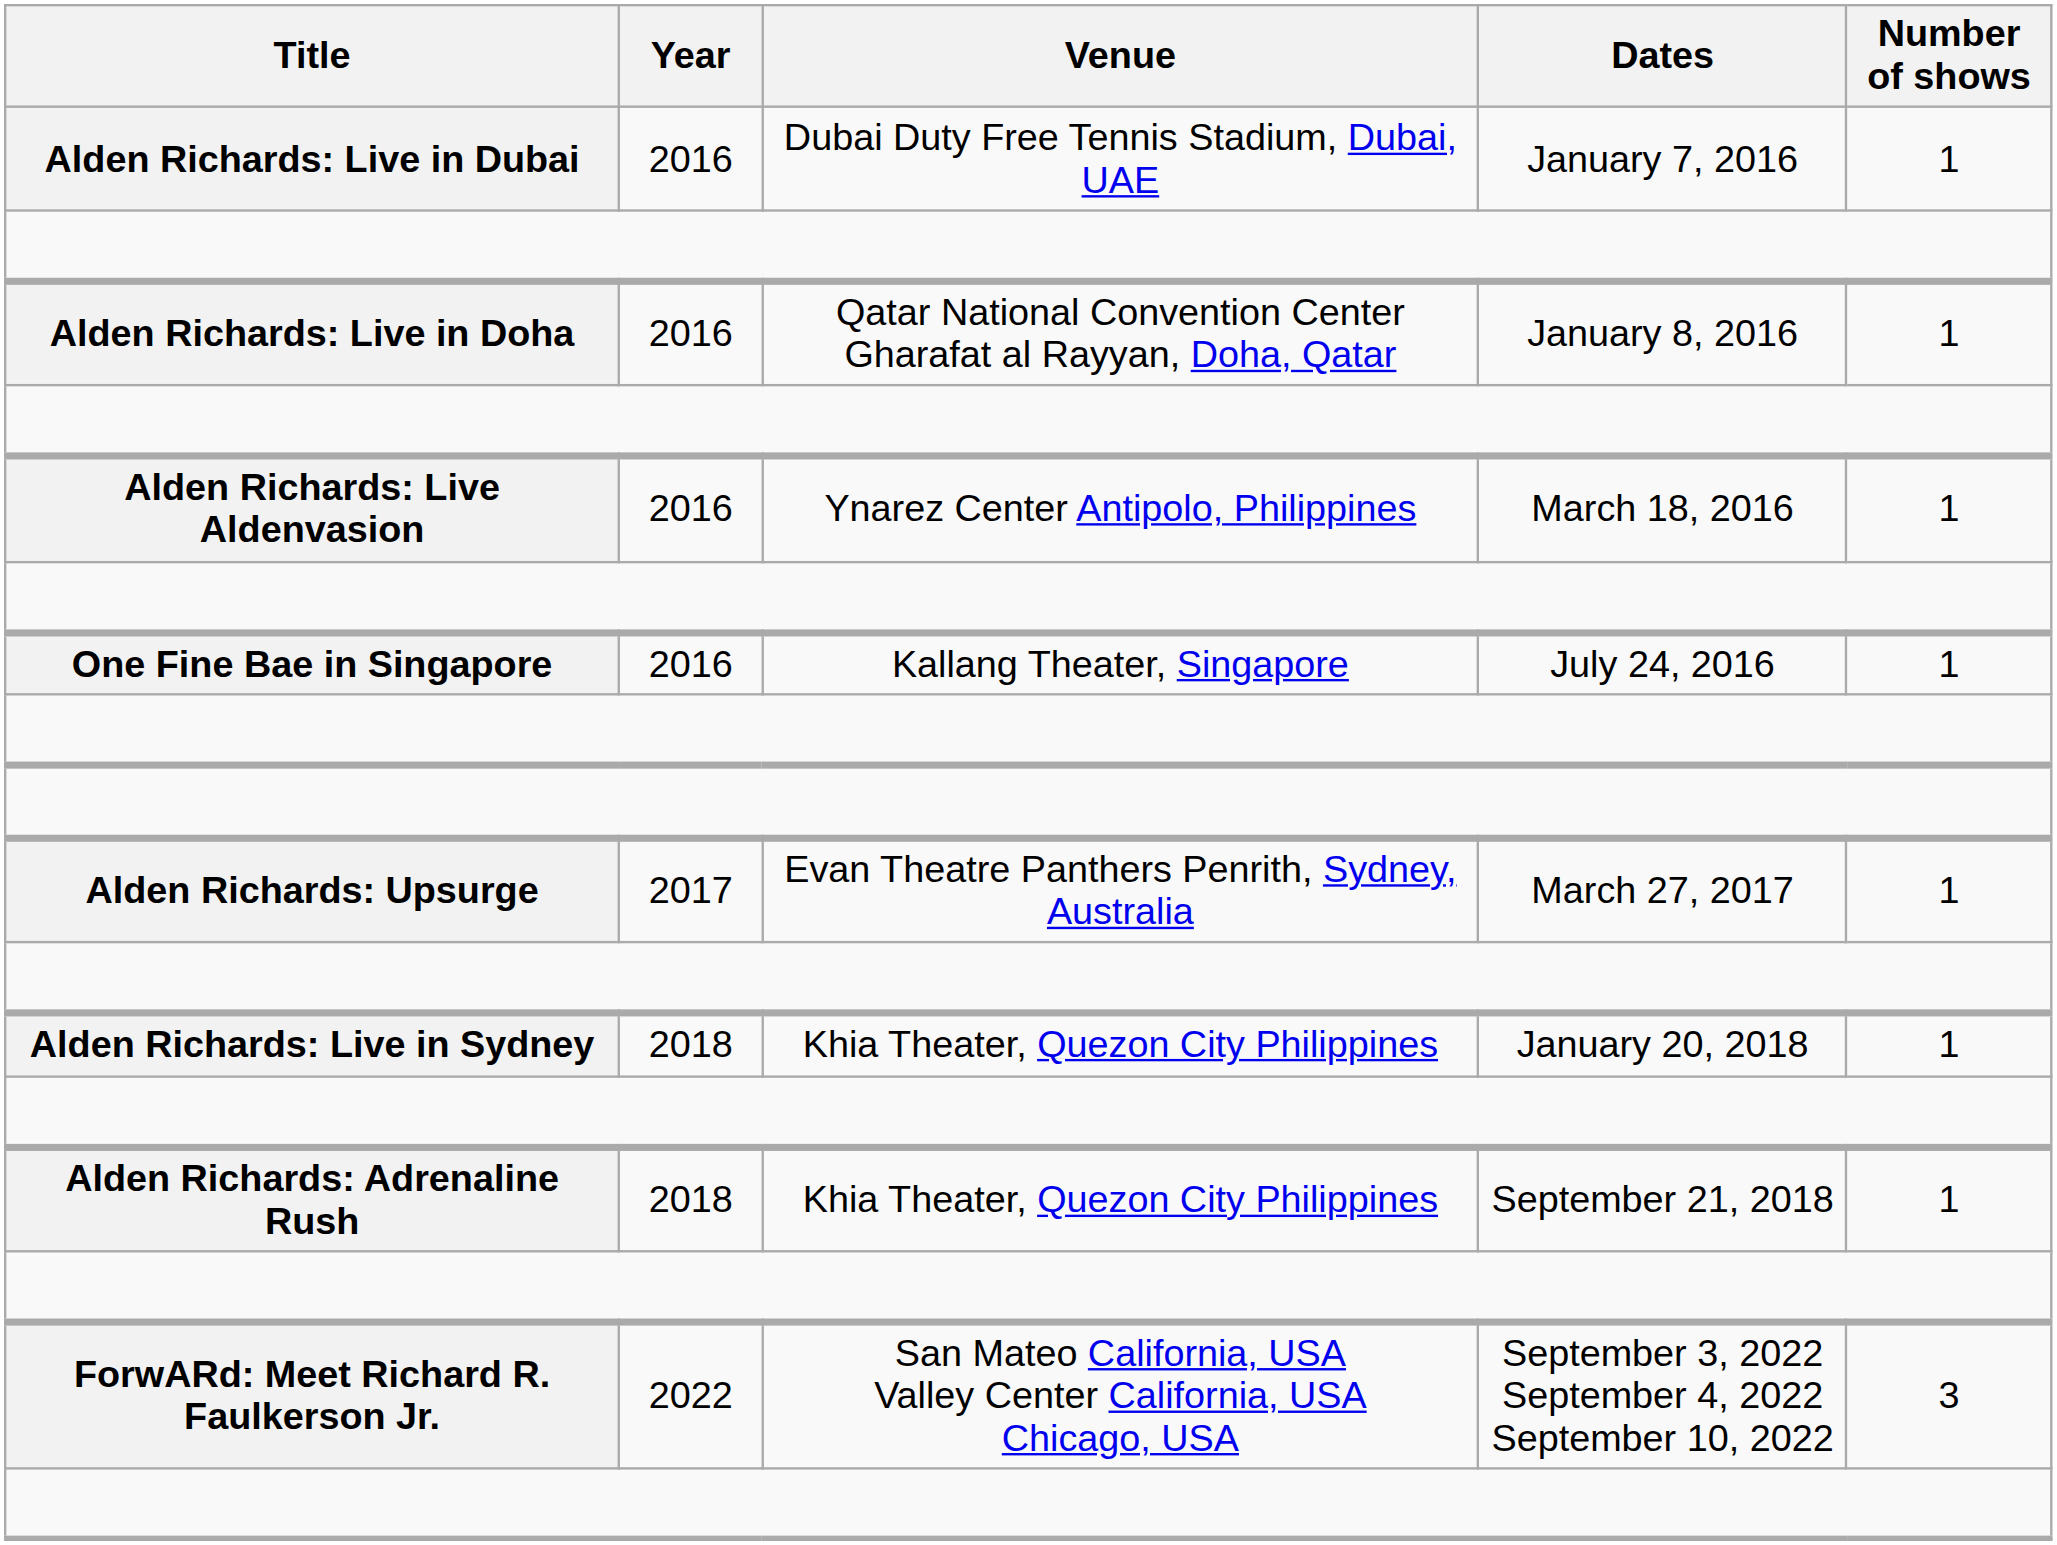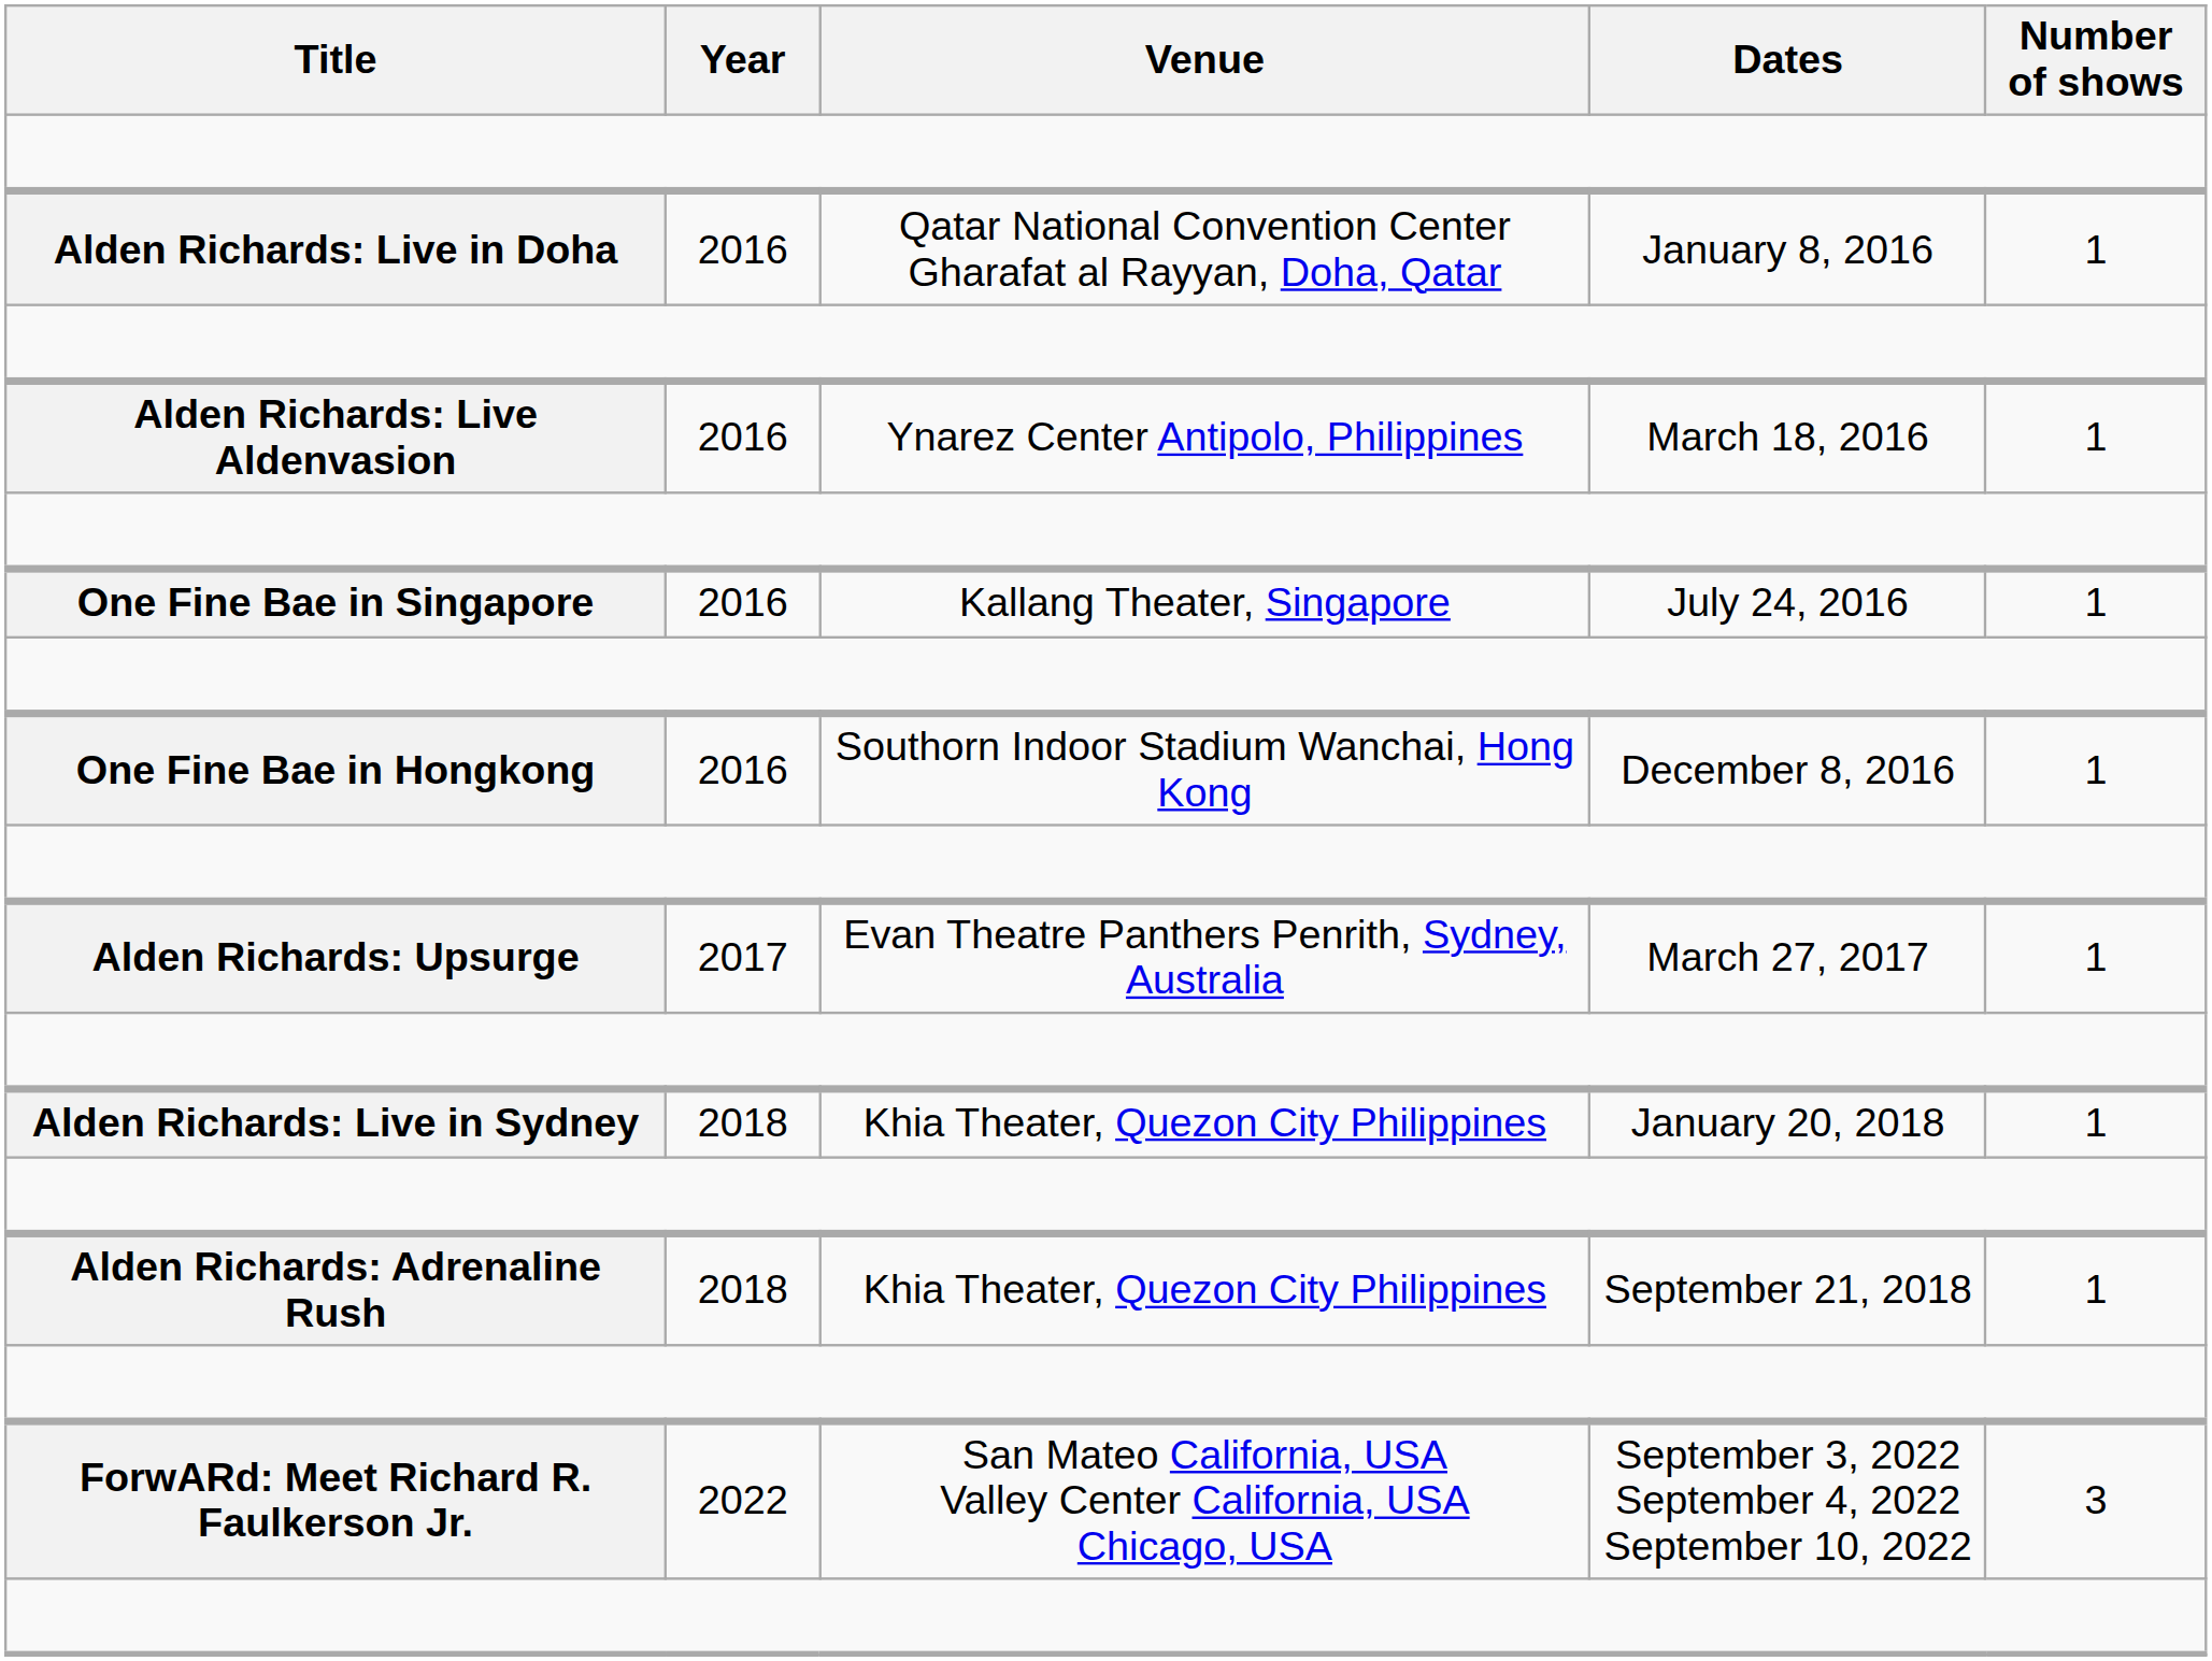 <table class="wikitable sortable plainrowheaders" style="text-align:center;" style="width:100%" border="1">
 <tr>
 <th scope="col" style="width:30%">Title</th>
 <th scope="col">Year</th>
 <th scope="col" style="width:35%">Venue</th>
 <th scope="col" style="width:18%">Dates</th>
 <th scope="col" style="width:10%">Number of shows</th>
-</tr>
-<tr>
-<th scope="row">Alden Richards: Live in Dubai</th>
-<td>2016</td>
-<td>Dubai Duty Free Tennis Stadium, <a href='#'>Dubai, UAE</a></td>
-<td>January 7, 2016</td>
-<td>1</td>
 </tr>
 <tr class="expand-child">
 <td colspan="5" style="border-bottom-width:3px; padding:5px;"><br></td>
 </tr>
 <tr>
 <th scope="row">Alden Richards: Live in Doha</th>
 <td>2016</td>
 <td>Qatar National Convention Center Gharafat al Rayyan, <a href='#'>Doha, Qatar</a></td>
 <td>January 8, 2016</td>
 <td>1</td>
 </tr>
 <tr class="expand-child">
 <td colspan="5" style="border-bottom-width:3px; padding:5px;"><br></td>
 </tr>
 <tr>
 <th scope="row">Alden Richards: Live Aldenvasion</th>
 <td>2016</td>
 <td>Ynarez Center <a href='#'>Antipolo, Philippines</a></td>
 <td>March 18, 2016</td>
 <td>1</td>
 </tr>
 <tr class="expand-child">
 <td colspan="5" style="border-bottom-width:3px; padding:5px;"><br></td>
 </tr>
 <tr>
 <th scope="row">One Fine Bae in Singapore</th>
 <td>2016</td>
 <td>Kallang Theater, <a href='#'>Singapore</a></td>
 <td>July 24, 2016</td>
 <td>1</td>
 </tr>
 <tr class="expand-child">
 <td colspan="5" style="border-bottom-width:3px; padding:5px;"><br></td>
+</tr>
+<tr>
+<th scope="row">One Fine Bae in Hongkong</th>
+<td>2016</td>
+<td>Southorn Indoor Stadium Wanchai, <a href='#'>Hong Kong</a></td>
+<td>December 8, 2016</td>
+<td>1</td>
 </tr>
 <tr class="expand-child">
 <td colspan="5" style="border-bottom-width:3px; padding:5px;"><br></td>
 </tr>
 <tr>
 <th scope="row">Alden Richards: Upsurge</th>
 <td>2017</td>
 <td>Evan Theatre Panthers Penrith, <a href='#'>Sydney, Australia</a></td>
 <td>March 27, 2017</td>
 <td>1</td>
 </tr>
 <tr class="expand-child">
 <td colspan="5" style="border-bottom-width:3px; padding:5px;"><br></td>
 </tr>
 <tr>
 <th scope="row">Alden Richards: Live in Sydney</th>
 <td>2018</td>
 <td>Khia Theater, <a href='#'>Quezon City Philippines</a></td>
 <td>January 20, 2018</td>
 <td>1</td>
 </tr>
 <tr class="expand-child">
 <td colspan="5" style="border-bottom-width:3px; padding:5px;"><br></td>
 </tr>
 <tr>
 <th scope="row">Alden Richards: Adrenaline Rush</th>
 <td>2018</td>
 <td>Khia Theater, <a href='#'>Quezon City Philippines</a></td>
 <td>September 21, 2018</td>
 <td>1</td>
 </tr>
 <tr class="expand-child">
 <td colspan="5" style="border-bottom-width:3px; padding:5px;"><br></td>
 </tr>
 <tr>
 <th scope="row">ForwARd: Meet Richard R. Faulkerson Jr.</th>
 <td>2022</td>
 <td>San Mateo <a href='#'>California, USA</a><br>Valley Center <a href='#'>California, USA</a><br><a href='#'>Chicago, USA</a></td>
 <td>September 3, 2022<br>September 4, 2022<br>September 10, 2022</td>
 <td>3</td>
 </tr>
 <tr class="expand-child">
 <td colspan="5" style="border-bottom-width:3px; padding:5px;"><br></td>
 </tr>
 <tr>
 </tr>
 </table>
